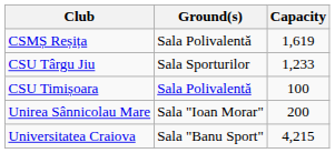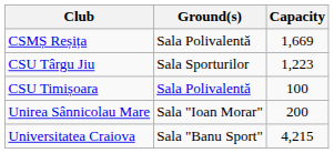 <table class="wikitable sortable" style="font-size:95%;">
 <tr>
 <th>Club</th>
 <th>Ground(s)</th>
 <th>Capacity</th>
 </tr>
 <tr>
 <td><a href='#'>CSMȘ Reșița</a></td>
 <td>Sala Polivalentă</td>
-<td align=center>1,619</td>
+<td align=center>1,669</td>
 </tr>
 <tr>
 <td><a href='#'>CSU Târgu Jiu</a></td>
 <td>Sala Sporturilor</td>
-<td align=center>1,233</td>
+<td align=center>1,223</td>
 </tr>
 <tr>
 <td><a href='#'>CSU Timișoara</a></td>
 <td><a href='#'>Sala Polivalentă</a></td>
 <td align=center>100</td>
 </tr>
 <tr>
 <td><a href='#'>Unirea Sânnicolau Mare</a></td>
 <td>Sala "Ioan Morar"</td>
 <td align=center>200</td>
 </tr>
 <tr>
 <td><a href='#'>Universitatea Craiova</a></td>
 <td>Sala "Banu Sport"</td>
 <td align=center>4,215</td>
 </tr>
 </table>
